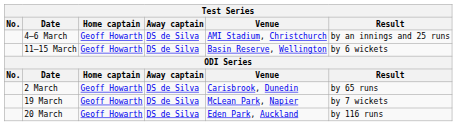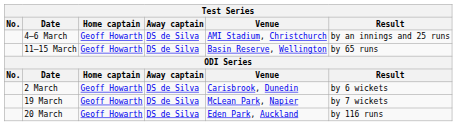 <table class="wikitable">
 <tr>
 <th colspan="9">Test Series</th>
 </tr>
 <tr>
 <th>No.</th>
 <th>Date</th>
 <th>Home captain</th>
 <th>Away captain</th>
 <th>Venue</th>
 <th>Result</th>
 </tr>
 <tr>
 <td></td>
 <td>4–6 March</td>
 <td><a href='#'>Geoff Howarth</a></td>
 <td><a href='#'>DS de Silva</a></td>
 <td><a href='#'>AMI Stadium</a>, <a href='#'>Christchurch</a></td>
 <td> by an innings and 25 runs</td>
 </tr>
 <tr>
 <td></td>
 <td>11–15 March</td>
 <td><a href='#'>Geoff Howarth</a></td>
 <td><a href='#'>DS de Silva</a></td>
 <td><a href='#'>Basin Reserve</a>, <a href='#'>Wellington</a></td>
-<td> by 6 wickets</td>
+<td> by 65 runs</td>
 </tr>
 <tr>
 <th colspan="9">ODI Series</th>
 </tr>
 <tr>
 <th>No.</th>
 <th>Date</th>
 <th>Home captain</th>
 <th>Away captain</th>
 <th>Venue</th>
 <th>Result</th>
 </tr>
 <tr>
 <td></td>
 <td>2 March</td>
 <td><a href='#'>Geoff Howarth</a></td>
 <td><a href='#'>DS de Silva</a></td>
 <td><a href='#'>Carisbrook</a>, <a href='#'>Dunedin</a></td>
-<td> by 65 runs</td>
+<td> by 6 wickets</td>
 </tr>
 <tr>
 <td></td>
 <td>19 March</td>
 <td><a href='#'>Geoff Howarth</a></td>
 <td><a href='#'>DS de Silva</a></td>
 <td><a href='#'>McLean Park</a>, <a href='#'>Napier</a></td>
 <td> by 7 wickets</td>
 </tr>
 <tr>
 <td></td>
 <td>20 March</td>
 <td><a href='#'>Geoff Howarth</a></td>
 <td><a href='#'>DS de Silva</a></td>
 <td><a href='#'>Eden Park</a>, <a href='#'>Auckland</a></td>
 <td> by 116 runs</td>
 </tr>
 </table>
